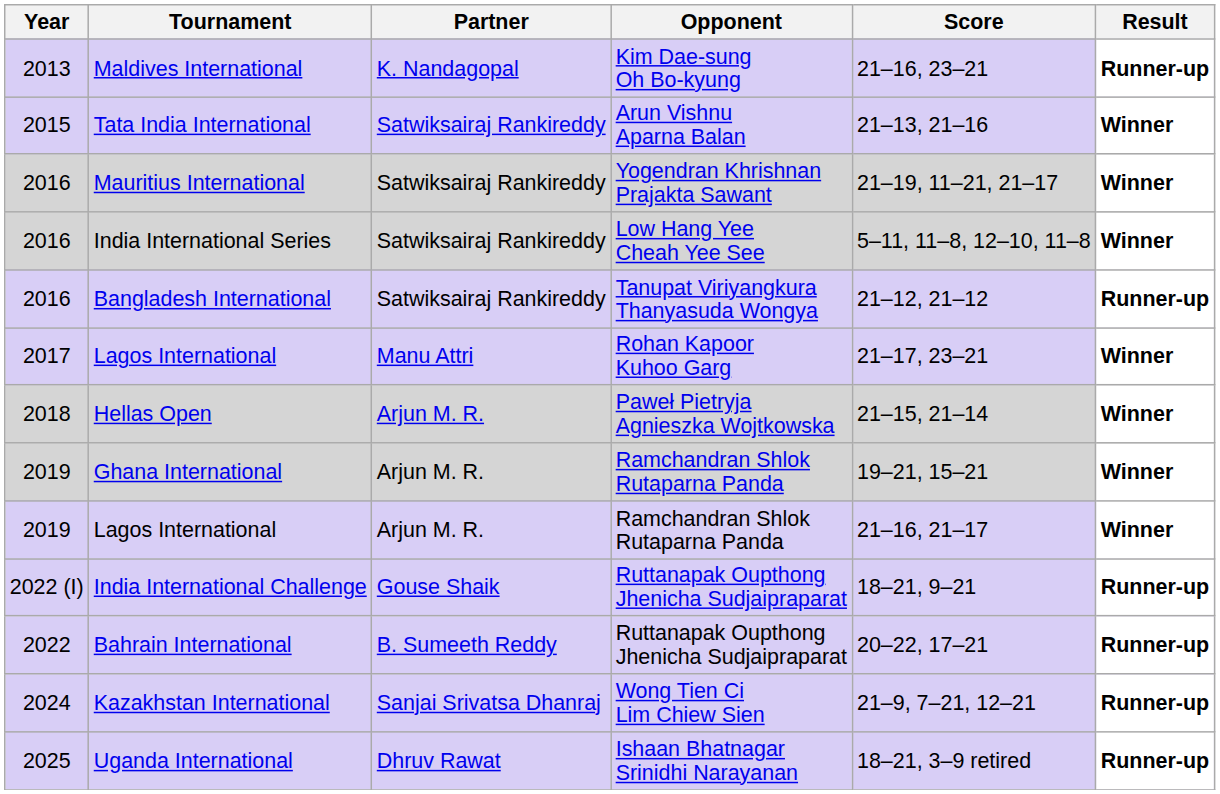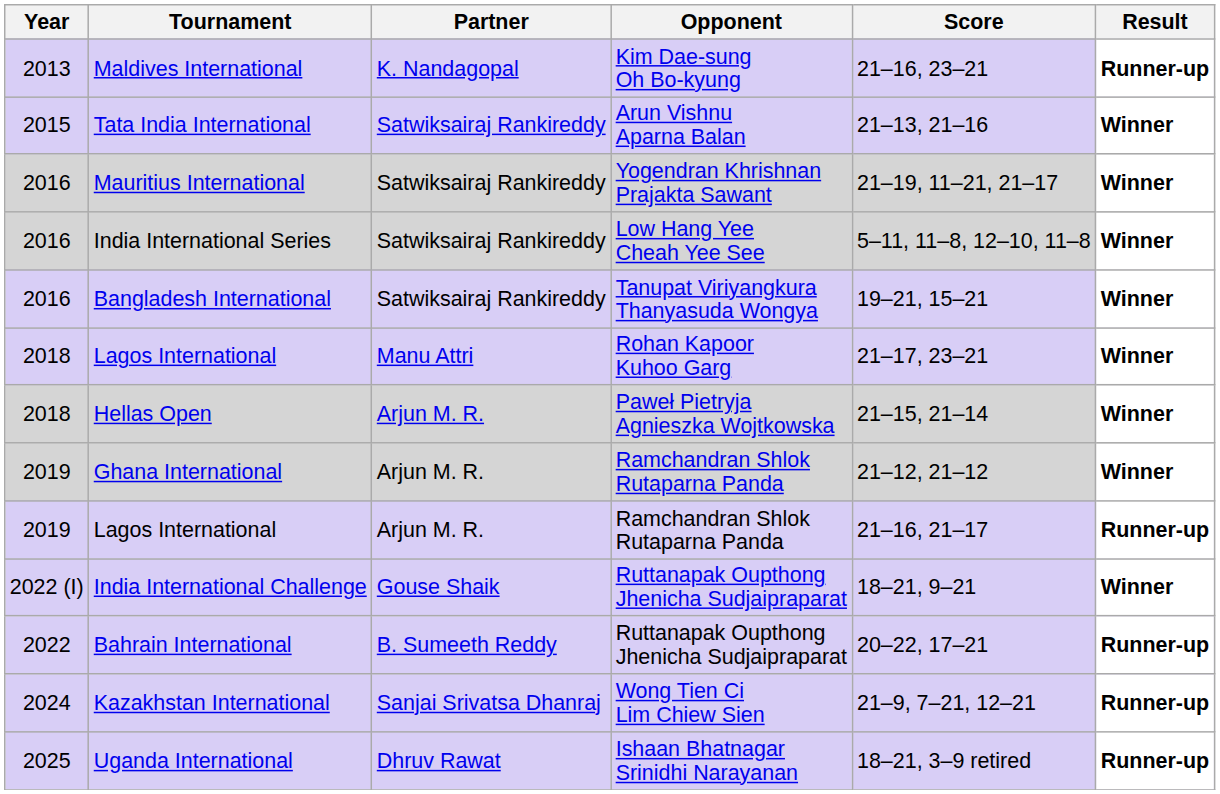 <table class="sortable wikitable" style="font-size: 90%;">
 <tr>
 <th>Year</th>
 <th>Tournament</th>
 <th>Partner</th>
 <th>Opponent</th>
 <th>Score</th>
 <th>Result</th>
 </tr>
 <tr style="background:#D8CEF6">
 <td align="center">2013</td>
 <td align="left"><a href='#'>Maldives International</a></td>
 <td align="left"> <a href='#'>K. Nandagopal</a></td>
 <td align="left"> <a href='#'>Kim Dae-sung</a><br> <a href='#'>Oh Bo-kyung</a></td>
 <td align="left">21–16, 23–21</td>
 <td style="text-align:left; background:white"> <strong>Runner-up</strong></td>
 </tr>
 <tr style="background:#D8CEF6">
 <td align="center">2015</td>
 <td align="left"><a href='#'>Tata India International</a></td>
 <td align="left"> <a href='#'>Satwiksairaj Rankireddy</a></td>
 <td align="left"> <a href='#'>Arun Vishnu</a><br> <a href='#'>Aparna Balan</a></td>
 <td align="left">21–13, 21–16</td>
 <td style="text-align:left; background:white"> <strong>Winner</strong></td>
 </tr>
 <tr style="background:#D5D5D5">
 <td align="center">2016</td>
 <td align="left"><a href='#'>Mauritius International</a></td>
 <td align="left"> Satwiksairaj Rankireddy</td>
 <td align="left"> <a href='#'>Yogendran Khrishnan</a><br> <a href='#'>Prajakta Sawant</a></td>
 <td align="left">21–19, 11–21, 21–17</td>
 <td style="text-align:left; background:white"> <strong>Winner</strong></td>
 </tr>
 <tr style="background:#D5D5D5">
 <td align="center">2016</td>
 <td align="left">India International Series</td>
 <td align="left"> Satwiksairaj Rankireddy</td>
 <td align="left"> <a href='#'>Low Hang Yee</a><br> <a href='#'>Cheah Yee See</a></td>
 <td align="left">5–11, 11–8, 12–10, 11–8</td>
 <td style="text-align:left; background:white"> <strong>Winner</strong></td>
 </tr>
 <tr style="background:#D8CEF6">
 <td align="center">2016</td>
 <td align="left"><a href='#'>Bangladesh International</a></td>
 <td align="left"> Satwiksairaj Rankireddy</td>
 <td align="left"> <a href='#'>Tanupat Viriyangkura</a><br> <a href='#'>Thanyasuda Wongya</a></td>
-<td align="left">21–12, 21–12</td>
-<td style="text-align:left; background:white"> <strong>Runner-up</strong></td>
+<td align="left">19–21, 15–21</td>
+<td style="text-align:left; background:white"> <strong>Winner</strong></td>
 </tr>
 <tr style="background:#D8CEF6">
-<td align="center">2017</td>
+<td align="center">2018</td>
 <td align="left"><a href='#'>Lagos International</a></td>
 <td align="left"> <a href='#'>Manu Attri</a></td>
 <td align="left"> <a href='#'>Rohan Kapoor</a><br> <a href='#'>Kuhoo Garg</a></td>
 <td align="left">21–17, 23–21</td>
 <td style="text-align:left; background:white"> <strong>Winner</strong></td>
 </tr>
 <tr style="background:#D5D5D5">
 <td align="center">2018</td>
 <td align="left"><a href='#'>Hellas Open</a></td>
 <td align="left"> <a href='#'>Arjun M. R.</a></td>
 <td align="left"> <a href='#'>Paweł Pietryja</a><br> <a href='#'>Agnieszka Wojtkowska</a></td>
 <td align="left">21–15, 21–14</td>
 <td style="text-align:left; background:white"> <strong>Winner</strong></td>
 </tr>
 <tr style="background:#D5D5D5">
 <td align="center">2019</td>
 <td align="left"><a href='#'>Ghana International</a></td>
 <td align="left"> Arjun M. R.</td>
 <td align="left"> <a href='#'>Ramchandran Shlok</a><br> <a href='#'>Rutaparna Panda</a></td>
-<td align="left">19–21, 15–21</td>
+<td align="left">21–12, 21–12</td>
 <td style="text-align:left; background:white"> <strong>Winner</strong></td>
 </tr>
 <tr style="background:#D8CEF6">
 <td align="center">2019</td>
 <td align="left">Lagos International</td>
 <td align="left"> Arjun M. R.</td>
 <td align="left"> Ramchandran Shlok<br> Rutaparna Panda</td>
 <td align="left">21–16, 21–17</td>
-<td style="text-align:left; background:white"> <strong>Winner</strong></td>
+<td style="text-align:left; background:white"> <strong>Runner-up</strong></td>
 </tr>
 <tr style="background:#D8CEF6">
 <td align="center">2022 (I)</td>
 <td align="left"><a href='#'>India International Challenge</a></td>
 <td align="left"> <a href='#'>Gouse Shaik</a></td>
 <td align="left"> <a href='#'>Ruttanapak Oupthong</a><br> <a href='#'>Jhenicha Sudjaipraparat</a></td>
 <td align="left">18–21, 9–21</td>
-<td style="text-align:left; background:white"> <strong>Runner-up</strong></td>
+<td style="text-align:left; background:white"> <strong>Winner</strong></td>
 </tr>
 <tr style="background:#D8CEF6">
 <td align="center">2022</td>
 <td align="left"><a href='#'>Bahrain International</a></td>
 <td align="left"> <a href='#'>B. Sumeeth Reddy</a></td>
 <td align="left"> Ruttanapak Oupthong<br> Jhenicha Sudjaipraparat</td>
 <td align="left">20–22, 17–21</td>
 <td style="text-align:left; background:white"> <strong>Runner-up</strong></td>
 </tr>
 <tr style="background:#D8CEF6">
 <td align="center">2024</td>
 <td align="left"><a href='#'>Kazakhstan International</a></td>
 <td align="left"> <a href='#'>Sanjai Srivatsa Dhanraj</a></td>
 <td align="left"> <a href='#'>Wong Tien Ci</a><br> <a href='#'>Lim Chiew Sien</a></td>
 <td align="left">21–9, 7–21, 12–21</td>
 <td style="text-align:left; background:white"> <strong>Runner-up</strong></td>
 </tr>
 <tr style="background:#D8CEF6">
 <td align="center">2025</td>
 <td align="left"><a href='#'>Uganda International</a></td>
 <td align="left"> <a href='#'>Dhruv Rawat</a></td>
 <td align="left"> <a href='#'>Ishaan Bhatnagar</a><br> <a href='#'>Srinidhi Narayanan</a></td>
 <td align="left">18–21, 3–9 retired</td>
 <td style="text-align:left; background:white"> <strong>Runner-up</strong></td>
 </tr>
 </table>
